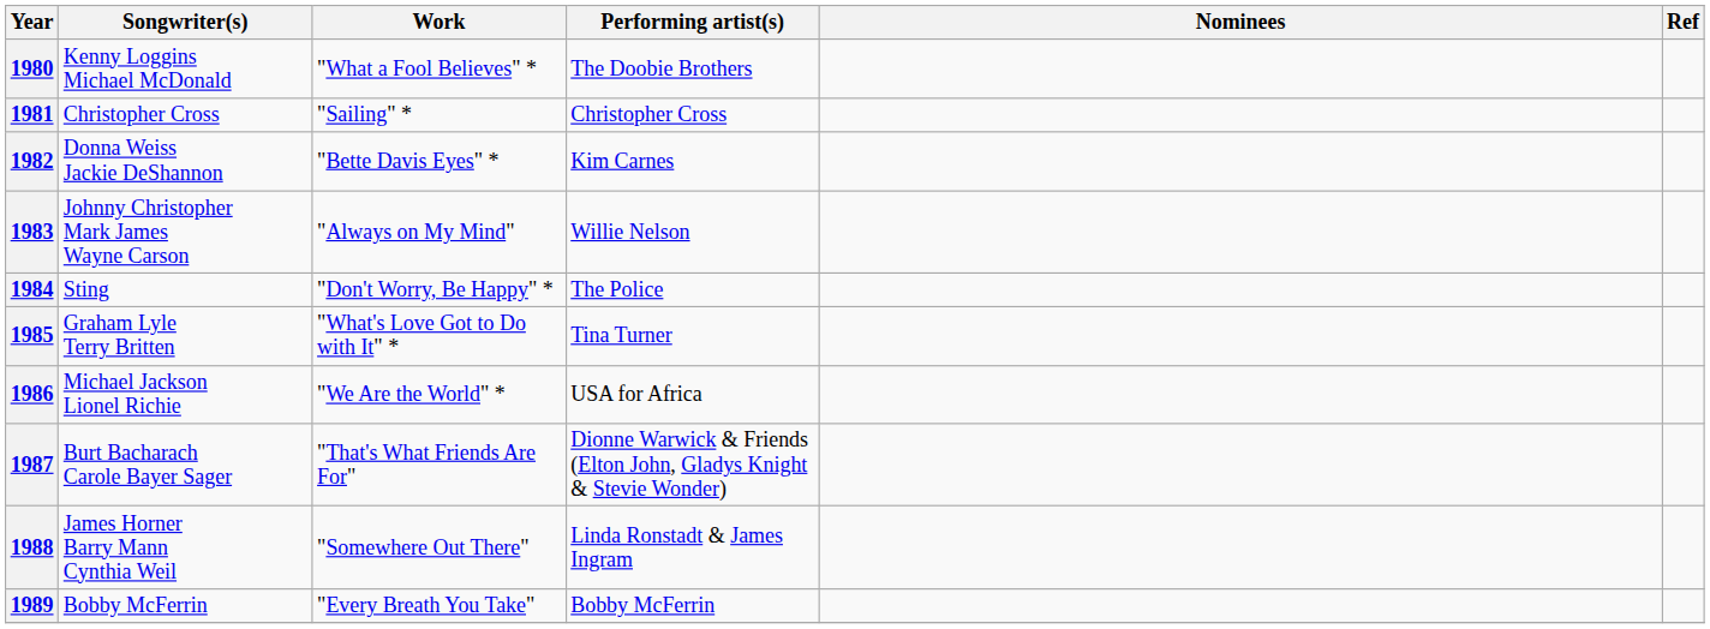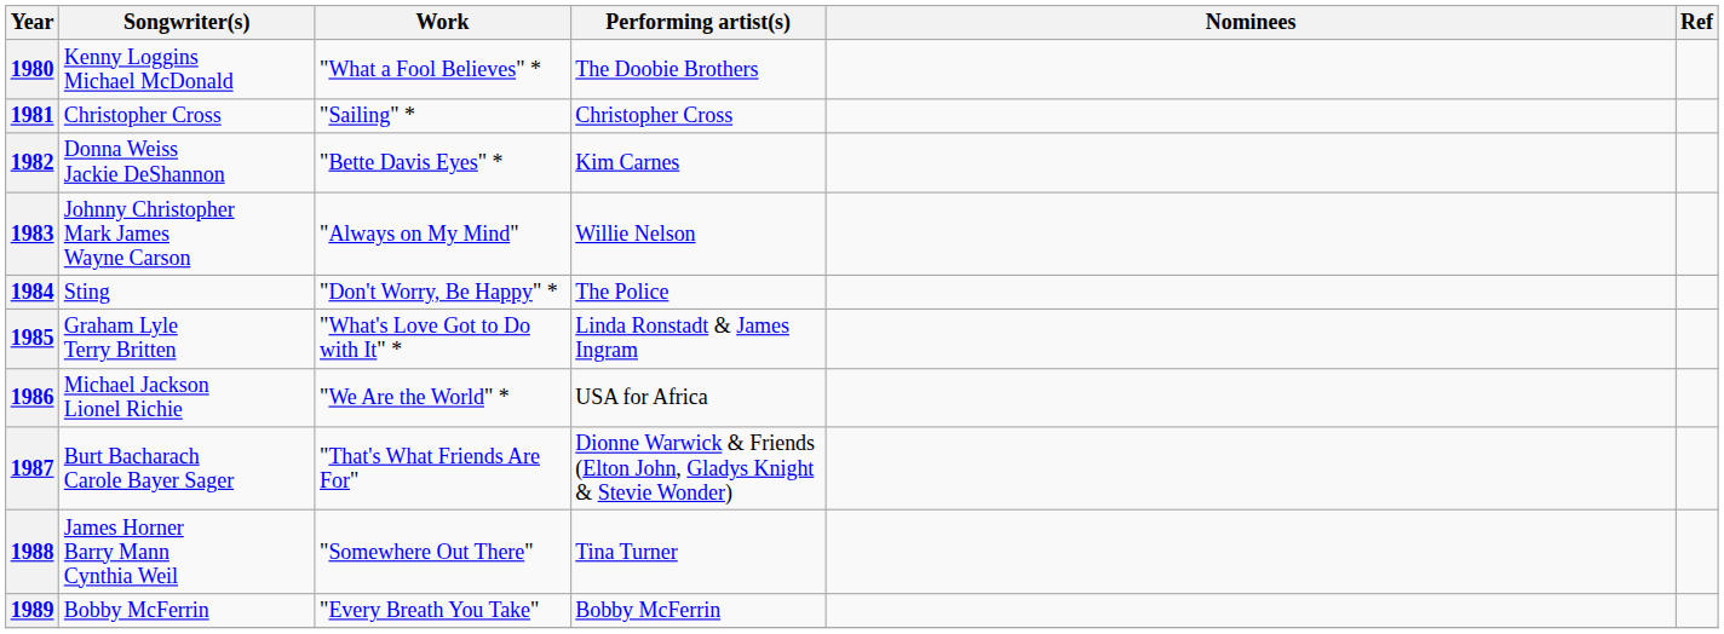 <table class="wikitable sortable" style="width:100%">
 <tr>
 <th scope="col" width="1%">Year</th>
 <th scope="col" width="15%">Songwriter(s)</th>
 <th scope="col" width="15%">Work</th>
 <th scope="col" width="15%">Performing artist(s)</th>
 <th scope="col" class="unsortable" width="50%">Nominees</th>
 <th scope="col" class="unsortable" width="1%">Ref</th>
 </tr>
 <tr>
 <th scope="row"><a href='#'>1980</a></th>
 <td><a href='#'>Kenny Loggins</a><br><a href='#'>Michael McDonald</a></td>
 <td>"<a href='#'>What a Fool Believes</a>" *</td>
 <td><a href='#'>The Doobie Brothers</a></td>
 <td></td>
 <td style="text-align:center;"></td>
 </tr>
 <tr>
 <th scope="row"><a href='#'>1981</a></th>
 <td><a href='#'>Christopher Cross</a></td>
 <td>"<a href='#'>Sailing</a>" *</td>
 <td><a href='#'>Christopher Cross</a></td>
 <td></td>
 <td style="text-align:center;"></td>
 </tr>
 <tr>
 <th scope="row"><a href='#'>1982</a></th>
 <td><a href='#'>Donna Weiss</a><br><a href='#'>Jackie DeShannon</a></td>
 <td>"<a href='#'>Bette Davis Eyes</a>" *</td>
 <td><a href='#'>Kim Carnes</a></td>
 <td></td>
 <td style="text-align:center;"></td>
 </tr>
 <tr>
 <th scope="row"><a href='#'>1983</a></th>
 <td><a href='#'>Johnny Christopher</a><br><a href='#'>Mark James</a><br><a href='#'>Wayne Carson</a></td>
 <td>"<a href='#'>Always on My Mind</a>"</td>
 <td><a href='#'>Willie Nelson</a></td>
 <td></td>
 <td style="text-align:center;"></td>
 </tr>
 <tr>
 <th scope="row"><a href='#'>1984</a></th>
 <td><a href='#'>Sting</a></td>
 <td>"<a href='#'>Don't Worry, Be Happy</a>" *</td>
 <td><a href='#'>The Police</a></td>
 <td></td>
 <td style="text-align:center;"></td>
 </tr>
 <tr>
 <th scope="row"><a href='#'>1985</a></th>
 <td><a href='#'>Graham Lyle</a><br><a href='#'>Terry Britten</a></td>
 <td>"<a href='#'>What's Love Got to Do with It</a>" *</td>
-<td><a href='#'>Tina Turner</a></td>
+<td><a href='#'>Linda Ronstadt</a> & <a href='#'>James Ingram</a></td>
 <td></td>
 <td style="text-align:center;"></td>
 </tr>
 <tr>
 <th scope="row"><a href='#'>1986</a></th>
 <td><a href='#'>Michael Jackson</a><br><a href='#'>Lionel Richie</a></td>
 <td>"<a href='#'>We Are the World</a>" *</td>
 <td>USA for Africa</td>
 <td></td>
 <td style="text-align:center;"></td>
 </tr>
 <tr>
 <th scope="row"><a href='#'>1987</a></th>
 <td><a href='#'>Burt Bacharach</a><br><a href='#'>Carole Bayer Sager</a></td>
 <td>"<a href='#'>That's What Friends Are For</a>"</td>
 <td><a href='#'>Dionne Warwick</a> & Friends (<a href='#'>Elton John</a>, <a href='#'>Gladys Knight</a> & <a href='#'>Stevie Wonder</a>)</td>
 <td></td>
 <td style="text-align:center;"></td>
 </tr>
 <tr>
 <th scope="row"><a href='#'>1988</a></th>
 <td><a href='#'>James Horner</a><br><a href='#'>Barry Mann</a><br><a href='#'>Cynthia Weil</a></td>
 <td>"<a href='#'>Somewhere Out There</a>"</td>
-<td><a href='#'>Linda Ronstadt</a> & <a href='#'>James Ingram</a></td>
+<td><a href='#'>Tina Turner</a></td>
 <td></td>
 <td style="text-align:center;"></td>
 </tr>
 <tr>
 <th scope="row"><a href='#'>1989</a></th>
 <td><a href='#'>Bobby McFerrin</a></td>
 <td>"<a href='#'>Every Breath You Take</a>"</td>
 <td><a href='#'>Bobby McFerrin</a></td>
 <td></td>
 <td style="text-align:center;"></td>
 </tr>
 <tr>
 </tr>
 </table>
